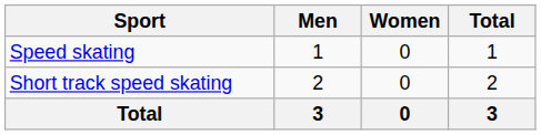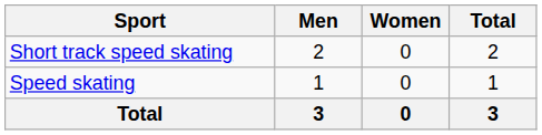 <table class="wikitable" style="text-align:center; font-size: 95%">
 <tr>
 <th width=200>Sport</th>
 <th width=60>Men</th>
 <th width=60>Women</th>
 <th width=60>Total</th>
 </tr>
 <tr>
+<td align=left><a href='#'>Short track speed skating</a></td>
+<td>2</td>
+<td>0</td>
+<td>2</td>
+</tr>
+<tr>
 <td align=left><a href='#'>Speed skating</a></td>
 <td>1</td>
 <td>0</td>
 <td>1</td>
-</tr>
-<tr>
-<td align=left><a href='#'>Short track speed skating</a></td>
-<td>2</td>
-<td>0</td>
-<td>2</td>
 </tr>
 <tr>
 <th>Total</th>
 <th>3</th>
 <th>0</th>
 <th>3</th>
 </tr>
 </table>
